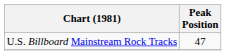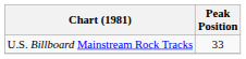 <table class="wikitable">
 <tr>
 <th>Chart (1981)</th>
 <th>Peak<br>Position</th>
 </tr>
 <tr>
 <td align="left">U.S. <em>Billboard</em> <a href='#'>Mainstream Rock Tracks</a></td>
-<td align="center">47</td>
+<td align="center">33</td>
 </tr>
 <tr>
 </tr>
 </table>
